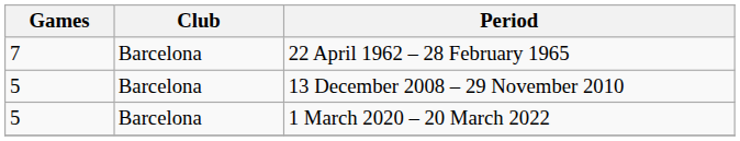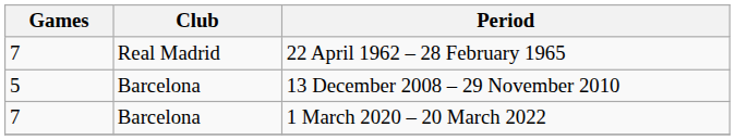 <table class="wikitable" style="width:45%;">
 <tr>
 <th style="width:5%;">Games</th>
 <th style="width:10%;">Club</th>
 <th style="width:30%;">Period</th>
 </tr>
 <tr>
 <td>7</td>
-<td>Barcelona</td>
+<td>Real Madrid</td>
 <td>22 April 1962 – 28 February 1965</td>
 </tr>
 <tr>
 <td>5</td>
 <td>Barcelona</td>
 <td>13 December 2008 – 29 November 2010</td>
 </tr>
 <tr>
-<td>5</td>
+<td>7</td>
 <td>Barcelona</td>
 <td>1 March 2020 – 20 March 2022</td>
 </tr>
 <tr>
 </tr>
 </table>
